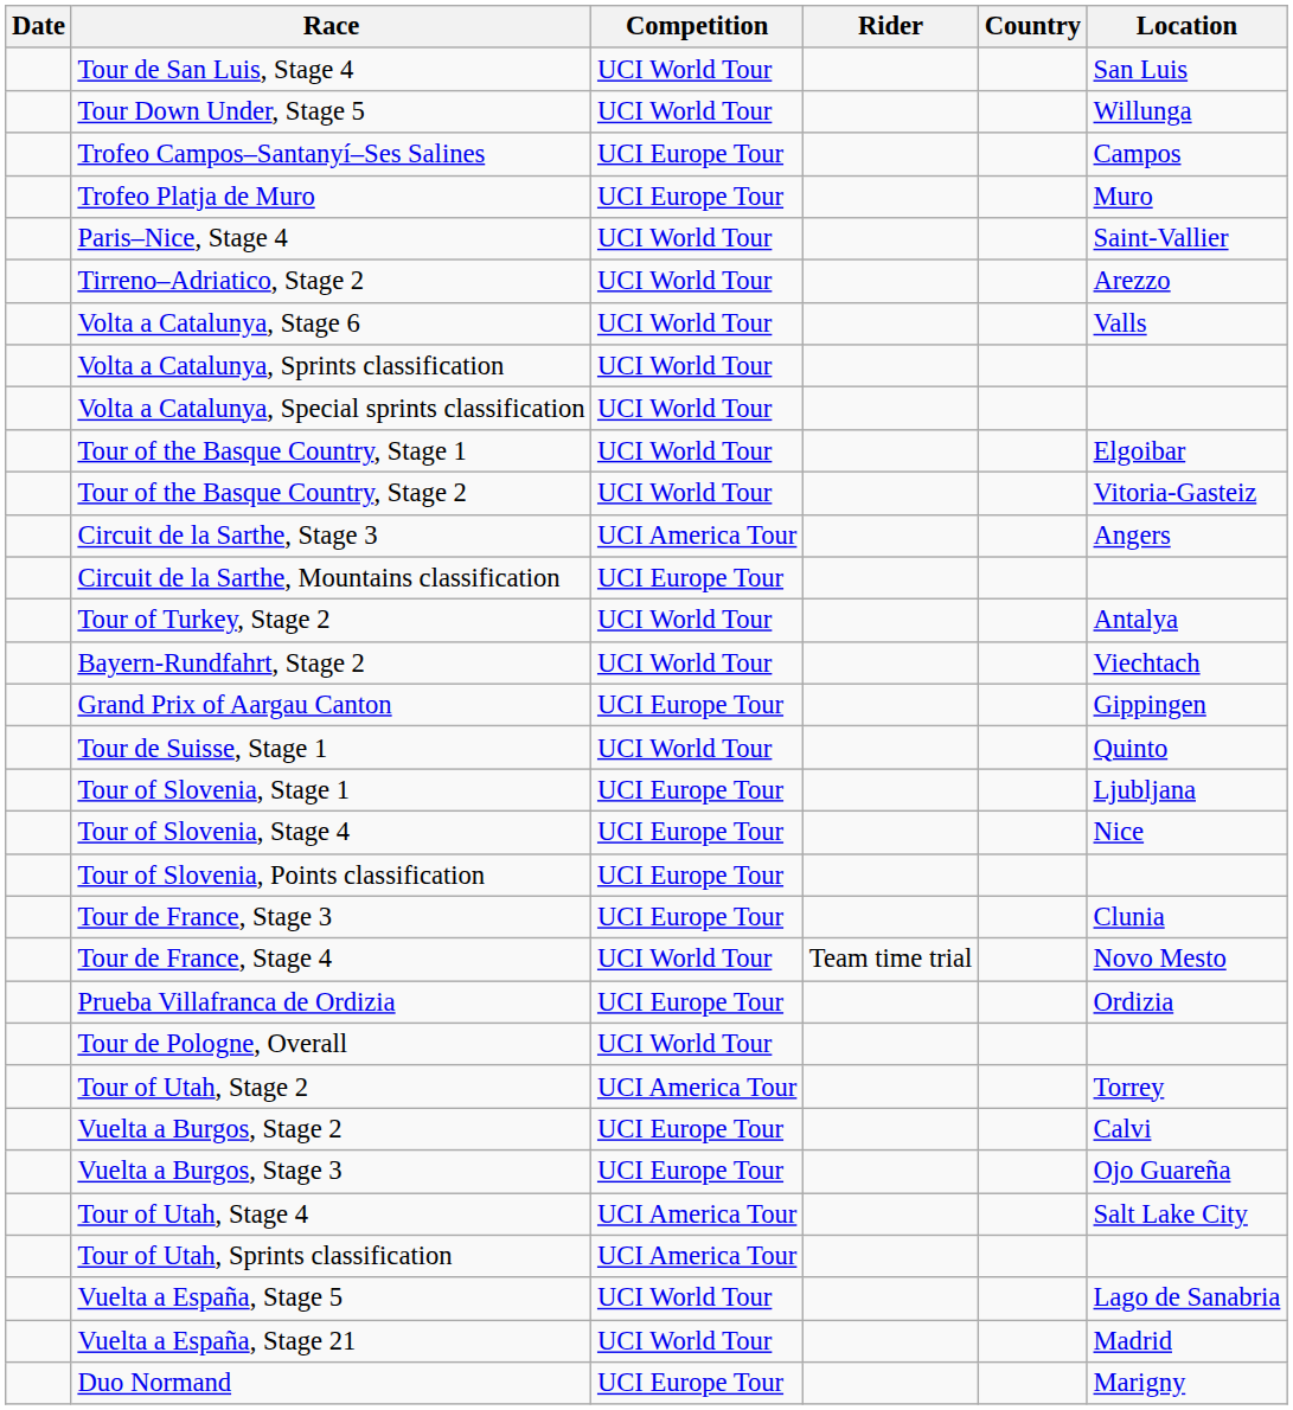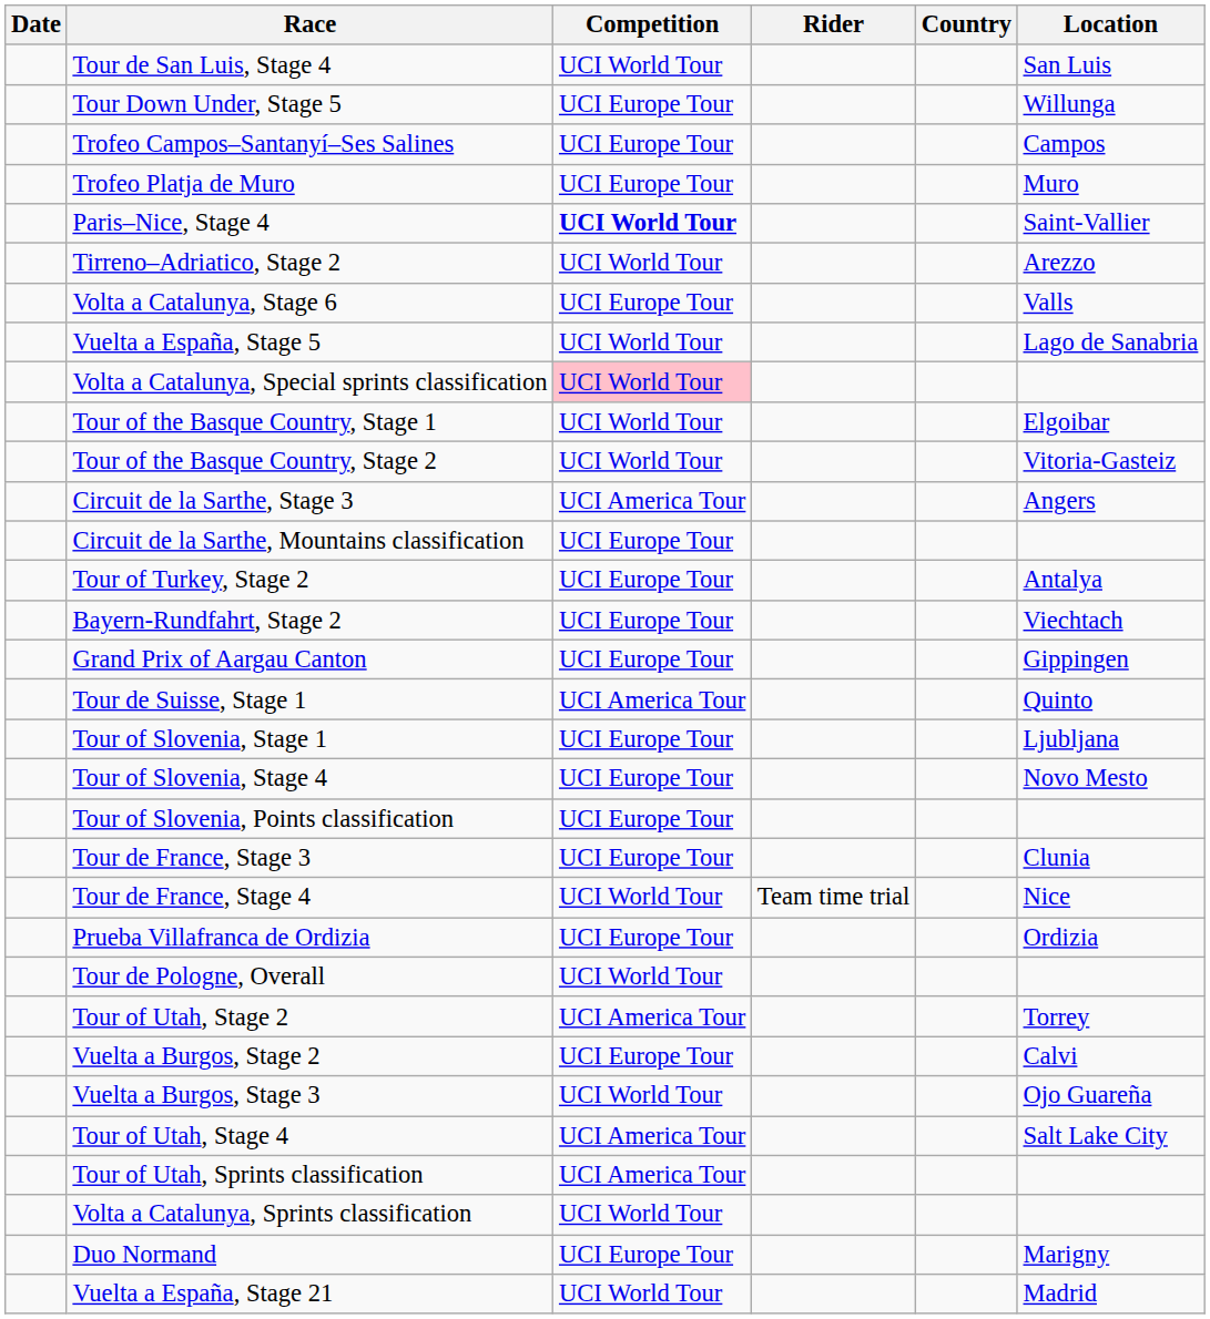 <table class="wikitable sortable">
 <tr>
 <th>Date</th>
 <th>Race</th>
 <th>Competition</th>
 <th>Rider</th>
 <th>Country</th>
 <th>Location</th>
 </tr>
 <tr>
 <td></td>
 <td><a href='#'>Tour de San Luis</a>, Stage 4</td>
 <td><a href='#'>UCI World Tour</a></td>
 <td></td>
 <td></td>
 <td><a href='#'>San Luis</a></td>
 </tr>
 <tr>
 <td></td>
 <td><a href='#'>Tour Down Under</a>, Stage 5</td>
-<td><a href='#'>UCI World Tour</a></td>
+<td><a href='#'>UCI Europe Tour</a></td>
 <td></td>
 <td></td>
 <td><a href='#'>Willunga</a></td>
 </tr>
 <tr>
 <td></td>
 <td><a href='#'>Trofeo Campos–Santanyí–Ses Salines</a></td>
 <td><a href='#'>UCI Europe Tour</a></td>
 <td></td>
 <td></td>
 <td><a href='#'>Campos</a></td>
 </tr>
 <tr>
 <td></td>
 <td><a href='#'>Trofeo Platja de Muro</a></td>
 <td><a href='#'>UCI Europe Tour</a></td>
 <td></td>
 <td></td>
 <td><a href='#'>Muro</a></td>
 </tr>
 <tr>
 <td></td>
 <td><a href='#'>Paris–Nice</a>, Stage 4</td>
-<td><a href='#'>UCI World Tour</a></td>
+<td><strong><a href='#'>UCI World Tour</a></strong></td>
 <td></td>
 <td></td>
 <td><a href='#'>Saint-Vallier</a></td>
 </tr>
 <tr>
 <td></td>
 <td><a href='#'>Tirreno–Adriatico</a>, Stage 2</td>
 <td><a href='#'>UCI World Tour</a></td>
 <td></td>
 <td></td>
 <td><a href='#'>Arezzo</a></td>
 </tr>
 <tr>
 <td></td>
 <td><a href='#'>Volta a Catalunya</a>, Stage 6</td>
-<td><a href='#'>UCI World Tour</a></td>
+<td><a href='#'>UCI Europe Tour</a></td>
 <td></td>
 <td></td>
 <td><a href='#'>Valls</a></td>
 </tr>
 <tr>
 <td></td>
-<td><a href='#'>Volta a Catalunya</a>, Sprints classification</td>
+<td><a href='#'>Vuelta a España</a>, Stage 5</td>
 <td><a href='#'>UCI World Tour</a></td>
 <td></td>
 <td></td>
-<td></td>
+<td><a href='#'>Lago de Sanabria</a></td>
 </tr>
 <tr>
 <td></td>
 <td><a href='#'>Volta a Catalunya</a>, Special sprints classification</td>
-<td><a href='#'>UCI World Tour</a></td>
+<td style="background: pink;"><a href='#'>UCI World Tour</a></td>
 <td></td>
 <td></td>
 <td></td>
 </tr>
 <tr>
 <td></td>
 <td><a href='#'>Tour of the Basque Country</a>, Stage 1</td>
 <td><a href='#'>UCI World Tour</a></td>
 <td></td>
 <td></td>
 <td><a href='#'>Elgoibar</a></td>
 </tr>
 <tr>
 <td></td>
 <td><a href='#'>Tour of the Basque Country</a>, Stage 2</td>
 <td><a href='#'>UCI World Tour</a></td>
 <td></td>
 <td></td>
 <td><a href='#'>Vitoria-Gasteiz</a></td>
 </tr>
 <tr>
 <td></td>
 <td><a href='#'>Circuit de la Sarthe</a>, Stage 3</td>
 <td><a href='#'>UCI America Tour</a></td>
 <td></td>
 <td></td>
 <td><a href='#'>Angers</a></td>
 </tr>
 <tr>
 <td></td>
 <td><a href='#'>Circuit de la Sarthe</a>, Mountains classification</td>
 <td><a href='#'>UCI Europe Tour</a></td>
 <td></td>
 <td></td>
 <td></td>
 </tr>
 <tr>
 <td></td>
 <td><a href='#'>Tour of Turkey</a>, Stage 2</td>
-<td><a href='#'>UCI World Tour</a></td>
+<td><a href='#'>UCI Europe Tour</a></td>
 <td></td>
 <td></td>
 <td><a href='#'>Antalya</a></td>
 </tr>
 <tr>
 <td></td>
 <td><a href='#'>Bayern-Rundfahrt</a>, Stage 2</td>
-<td><a href='#'>UCI World Tour</a></td>
+<td><a href='#'>UCI Europe Tour</a></td>
 <td></td>
 <td></td>
 <td><a href='#'>Viechtach</a></td>
 </tr>
 <tr>
 <td></td>
 <td><a href='#'>Grand Prix of Aargau Canton</a></td>
 <td><a href='#'>UCI Europe Tour</a></td>
 <td></td>
 <td></td>
 <td><a href='#'>Gippingen</a></td>
 </tr>
 <tr>
 <td></td>
 <td><a href='#'>Tour de Suisse</a>, Stage 1</td>
-<td><a href='#'>UCI World Tour</a></td>
+<td><a href='#'>UCI America Tour</a></td>
 <td></td>
 <td></td>
 <td><a href='#'>Quinto</a></td>
 </tr>
 <tr>
 <td></td>
 <td><a href='#'>Tour of Slovenia</a>, Stage 1</td>
 <td><a href='#'>UCI Europe Tour</a></td>
 <td></td>
 <td></td>
 <td><a href='#'>Ljubljana</a></td>
 </tr>
 <tr>
 <td></td>
 <td><a href='#'>Tour of Slovenia</a>, Stage 4</td>
 <td><a href='#'>UCI Europe Tour</a></td>
 <td></td>
 <td></td>
-<td><a href='#'>Nice</a></td>
+<td><a href='#'>Novo Mesto</a></td>
 </tr>
 <tr>
 <td></td>
 <td><a href='#'>Tour of Slovenia</a>, Points classification</td>
 <td><a href='#'>UCI Europe Tour</a></td>
 <td></td>
 <td></td>
 <td></td>
 </tr>
 <tr>
 <td></td>
 <td><a href='#'>Tour de France</a>, Stage 3</td>
 <td><a href='#'>UCI Europe Tour</a></td>
 <td></td>
 <td></td>
 <td><a href='#'>Clunia</a></td>
 </tr>
 <tr>
 <td></td>
 <td><a href='#'>Tour de France</a>, Stage 4</td>
 <td><a href='#'>UCI World Tour</a></td>
 <td>Team time trial</td>
 <td></td>
-<td><a href='#'>Novo Mesto</a></td>
+<td><a href='#'>Nice</a></td>
 </tr>
 <tr>
 <td></td>
 <td><a href='#'>Prueba Villafranca de Ordizia</a></td>
 <td><a href='#'>UCI Europe Tour</a></td>
 <td></td>
 <td></td>
 <td><a href='#'>Ordizia</a></td>
 </tr>
 <tr>
 <td></td>
 <td><a href='#'>Tour de Pologne</a>, Overall</td>
 <td><a href='#'>UCI World Tour</a></td>
 <td></td>
 <td></td>
 <td></td>
 </tr>
 <tr>
 <td></td>
 <td><a href='#'>Tour of Utah</a>, Stage 2</td>
 <td><a href='#'>UCI America Tour</a></td>
 <td></td>
 <td></td>
 <td><a href='#'>Torrey</a></td>
 </tr>
 <tr>
 <td></td>
 <td><a href='#'>Vuelta a Burgos</a>, Stage 2</td>
 <td><a href='#'>UCI Europe Tour</a></td>
 <td></td>
 <td></td>
 <td><a href='#'>Calvi</a></td>
 </tr>
 <tr>
 <td></td>
 <td><a href='#'>Vuelta a Burgos</a>, Stage 3</td>
-<td><a href='#'>UCI Europe Tour</a></td>
+<td><a href='#'>UCI World Tour</a></td>
 <td></td>
 <td></td>
 <td><a href='#'>Ojo Guareña</a></td>
 </tr>
 <tr>
 <td></td>
 <td><a href='#'>Tour of Utah</a>, Stage 4</td>
 <td><a href='#'>UCI America Tour</a></td>
 <td></td>
 <td></td>
 <td><a href='#'>Salt Lake City</a></td>
 </tr>
 <tr>
 <td></td>
 <td><a href='#'>Tour of Utah</a>, Sprints classification</td>
 <td><a href='#'>UCI America Tour</a></td>
 <td></td>
 <td></td>
 <td></td>
 </tr>
 <tr>
 <td></td>
-<td><a href='#'>Vuelta a España</a>, Stage 5</td>
+<td><a href='#'>Volta a Catalunya</a>, Sprints classification</td>
 <td><a href='#'>UCI World Tour</a></td>
 <td></td>
 <td></td>
-<td><a href='#'>Lago de Sanabria</a></td>
+<td></td>
+</tr>
+<tr>
+<td></td>
+<td><a href='#'>Duo Normand</a></td>
+<td><a href='#'>UCI Europe Tour</a></td>
+<td><br></td>
+<td></td>
+<td><a href='#'>Marigny</a></td>
 </tr>
 <tr>
 <td></td>
 <td><a href='#'>Vuelta a España</a>, Stage 21</td>
 <td><a href='#'>UCI World Tour</a></td>
 <td></td>
 <td></td>
 <td><a href='#'>Madrid</a></td>
 </tr>
-<tr>
-<td></td>
-<td><a href='#'>Duo Normand</a></td>
-<td><a href='#'>UCI Europe Tour</a></td>
-<td><br></td>
-<td></td>
-<td><a href='#'>Marigny</a></td>
-</tr>
 </table>
